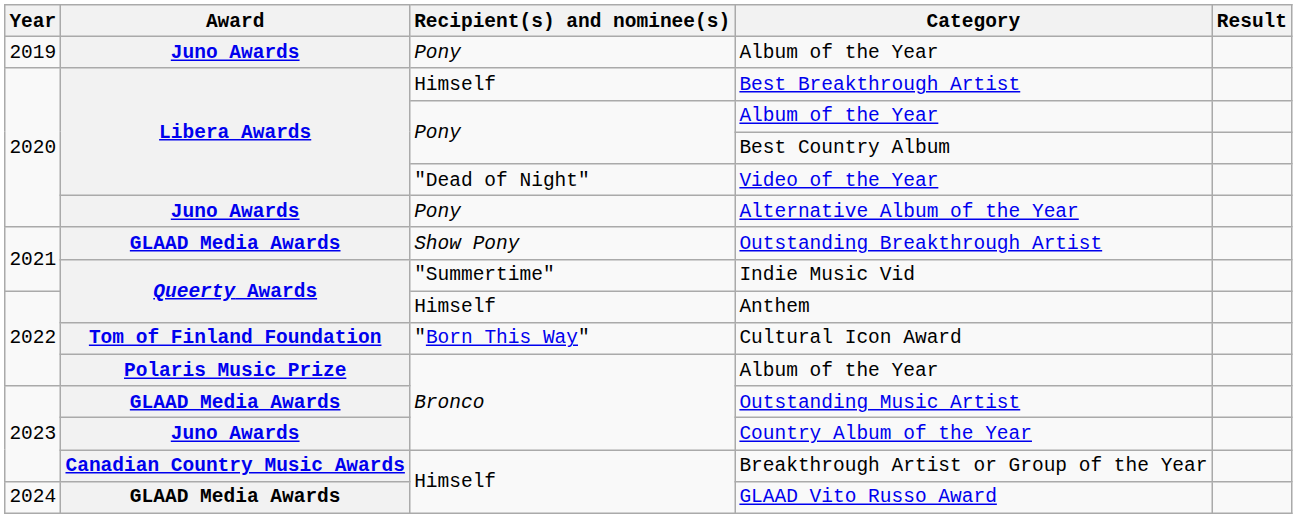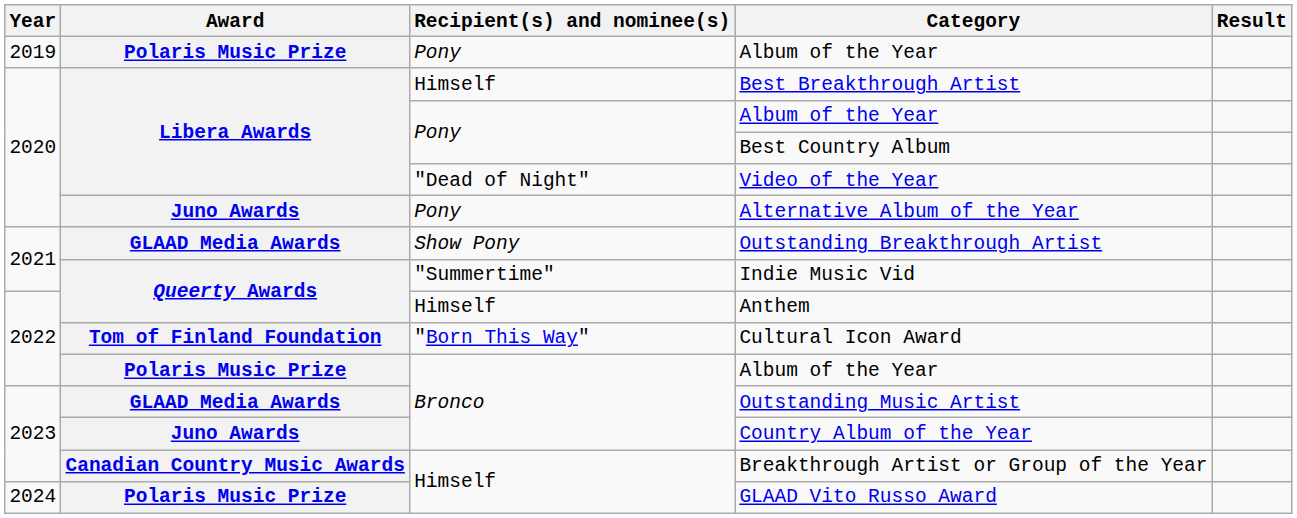 <table class="wikitable sortable plainrowheaders">
 <tr>
 <th scope="col">Year</th>
 <th scope="col">Award</th>
 <th scope="col">Recipient(s) and nominee(s)</th>
 <th scope="col">Category</th>
 <th scope="col">Result</th>
 </tr>
 <tr>
 <td>2019</td>
-<th scope="row"><a href='#'>Juno Awards</a></th>
+<th scope="row"><a href='#'>Polaris Music Prize</a></th>
 <td><em>Pony</em></td>
 <td>Album of the Year</td>
 <td></td>
 </tr>
 <tr>
 <td rowspan=5>2020</td>
 <th scope="row" rowspan=4><a href='#'>Libera Awards</a></th>
 <td>Himself</td>
 <td><a href='#'>Best Breakthrough Artist</a></td>
 <td></td>
 </tr>
 <tr>
 <td rowspan=2><em>Pony</em></td>
 <td><a href='#'>Album of the Year</a></td>
 <td></td>
 </tr>
 <tr>
 <td>Best Country Album</td>
 <td></td>
 </tr>
 <tr>
 <td>"Dead of Night"</td>
 <td><a href='#'>Video of the Year</a></td>
 <td></td>
 </tr>
 <tr>
 <th scope="row"><a href='#'>Juno Awards</a></th>
 <td><em>Pony</em></td>
 <td><a href='#'>Alternative Album of the Year</a></td>
 <td></td>
 </tr>
 <tr>
 <td rowspan=2>2021</td>
 <th scope="row"><a href='#'>GLAAD Media Awards</a></th>
 <td><em>Show Pony</em></td>
 <td><a href='#'>Outstanding Breakthrough Artist</a></td>
 <td></td>
 </tr>
 <tr>
 <th scope="row" rowspan="2"><a href='#'><em>Queerty</em> Awards</a></th>
 <td>"Summertime"</td>
 <td>Indie Music Vid</td>
 <td></td>
 </tr>
 <tr>
 <td rowspan="3">2022</td>
 <td>Himself</td>
 <td>Anthem</td>
 <td></td>
 </tr>
 <tr>
 <th scope="row"><a href='#'>Tom of Finland Foundation</a></th>
 <td>"<a href='#'>Born This Way</a>"</td>
 <td>Cultural Icon Award</td>
 <td></td>
 </tr>
 <tr>
 <th scope="row"><a href='#'>Polaris Music Prize</a></th>
 <td rowspan=3><em>Bronco</em></td>
 <td>Album of the Year</td>
 <td></td>
 </tr>
 <tr>
 <td rowspan=3>2023</td>
 <th scope="row"><a href='#'>GLAAD Media Awards</a></th>
 <td><a href='#'>Outstanding Music Artist</a></td>
 <td></td>
 </tr>
 <tr>
 <th scope="row"><a href='#'>Juno Awards</a></th>
 <td><a href='#'>Country Album of the Year</a></td>
 <td></td>
 </tr>
 <tr>
 <th scope="row"><a href='#'>Canadian Country Music Awards</a></th>
 <td rowspan="2">Himself</td>
 <td>Breakthrough Artist or Group of the Year</td>
 <td></td>
 </tr>
 <tr>
 <td>2024</td>
-<th scope="row">GLAAD Media Awards</th>
+<th scope="row"><a href='#'>Polaris Music Prize</a></th>
 <td><a href='#'>GLAAD Vito Russo Award</a></td>
 <td></td>
 </tr>
 </table>
